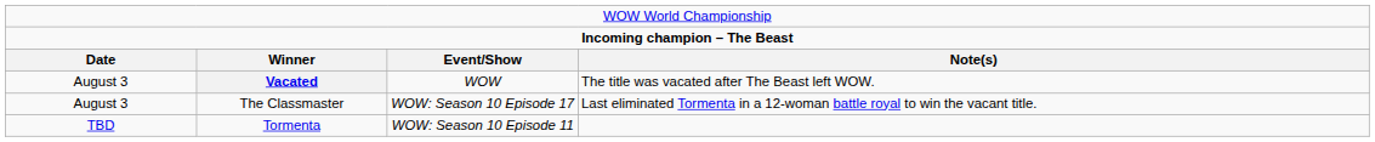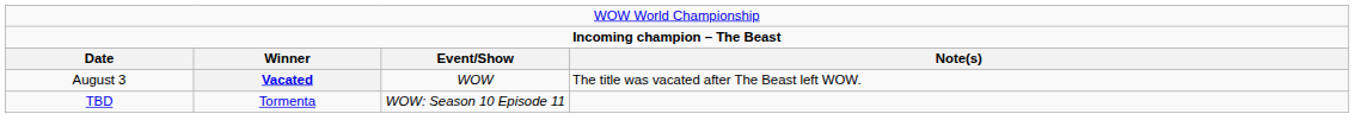 <table class="wikitable" style="text-align:center; width:100%;">
 <tr>
 <td colspan="4" style="text-align: center;"><a href='#'>WOW World Championship</a></td>
 </tr>
 <tr>
 <td colspan="4" style="text-align: center;"><strong>Incoming champion – The Beast</strong></td>
 </tr>
 <tr>
 <th width=14%>Date</th>
 <th width=14%>Winner</th>
 <th width=14%>Event/Show</th>
 <th width=58%>Note(s)</th>
 </tr>
 <tr>
 <td>August 3<br></td>
 <th><a href='#'>Vacated</a></th>
 <td><em>WOW</em></td>
 <td align=left>The title was vacated after The Beast left WOW.</td>
 </tr>
 <tr>
-<td>August 3<br></td>
-<td>The Classmaster</td>
-<td><em>WOW: Season 10 Episode 17</em></td>
-<td align=left>Last eliminated <a href='#'>Tormenta</a> in a 12-woman <a href='#'>battle royal</a> to win the vacant title.</td>
-</tr>
-<tr>
 <td><a href='#'>TBD</a><br></td>
 <td><a href='#'>Tormenta</a></td>
 <td><em>WOW: Season 10 Episode 11</em></td>
 <td></td>
 </tr>
 </table>
